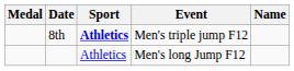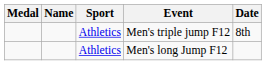 <table class="wikitable sortable">
 <tr>
 <th>Medal</th>
-<th>Date</th>
+<th>Name</th>
 <th>Sport</th>
 <th>Event</th>
-<th>Name</th>
+<th>Date</th>
 </tr>
 <tr>
 <td></td>
+<td></td>
+<td><a href='#'>Athletics</a></td>
+<td>Men's triple jump F12</td>
 <td>8th</td>
-<td><strong><a href='#'>Athletics</a></strong></td>
-<td>Men's triple jump F12</td>
-<td></td>
 </tr>
 <tr>
 <td></td>
 <td></td>
 <td><a href='#'>Athletics</a></td>
 <td>Men's long Jump F12</td>
 <td></td>
 </tr>
 </table>
